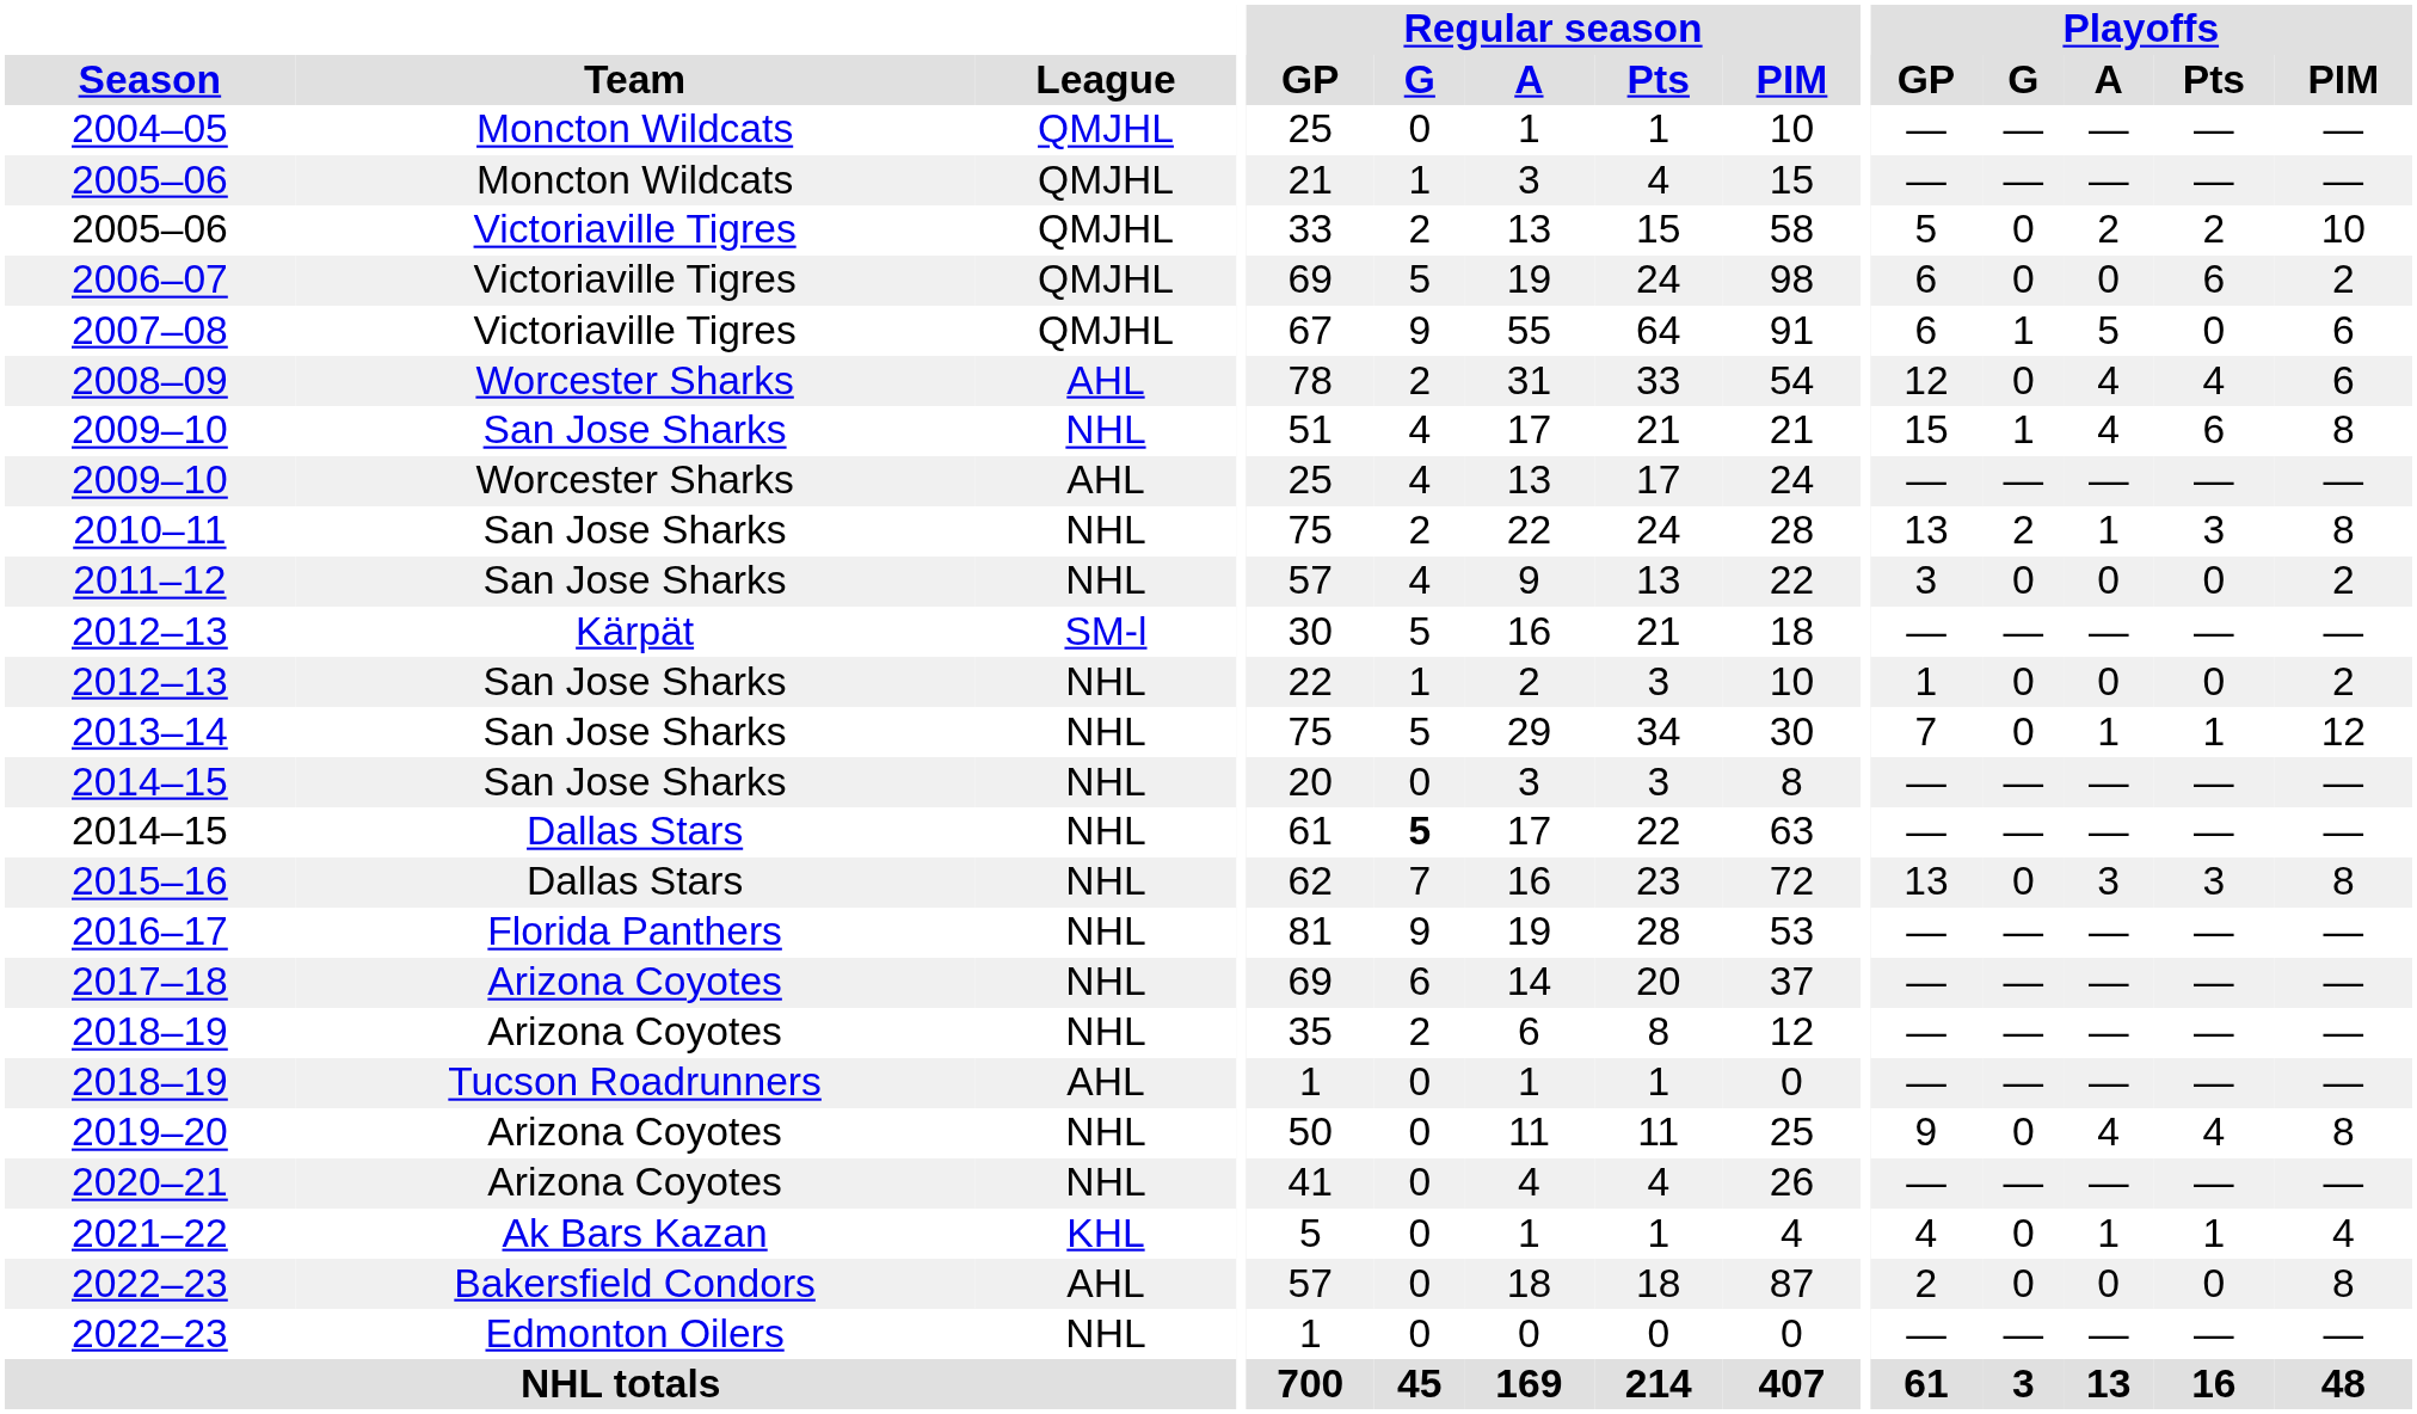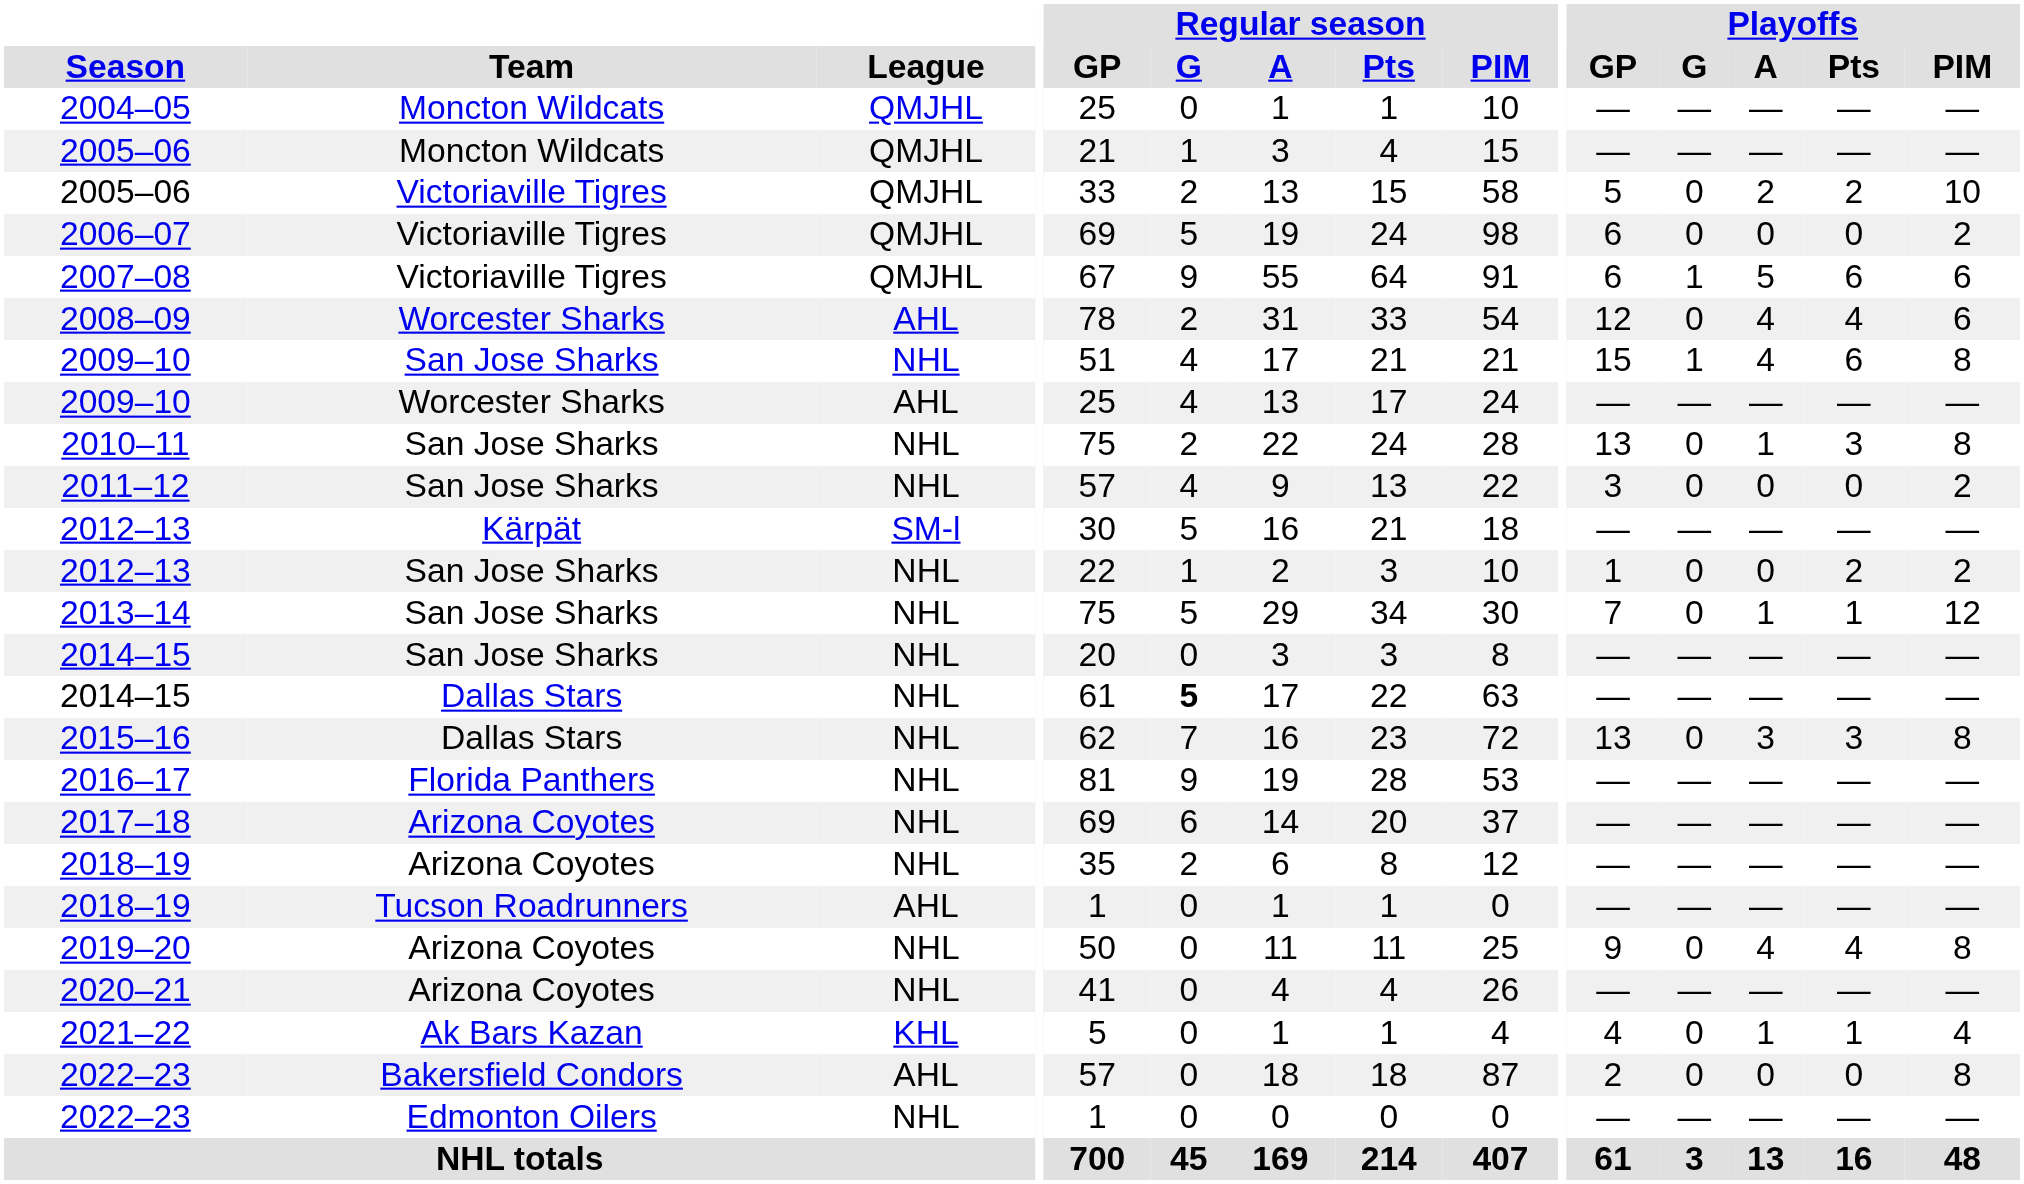 <table border="0" cellpadding="1" cellspacing="0" style="text-align:center; width:60em">
 <tr bgcolor="#e0e0e0">
 <th colspan="3" bgcolor="#ffffff"></th>
 <th rowspan="99" bgcolor="#ffffff"></th>
 <th colspan="5"><a href='#'>Regular season</a></th>
 <th rowspan="99" bgcolor="#ffffff"></th>
 <th colspan="5"><a href='#'>Playoffs</a></th>
 </tr>
 <tr bgcolor="#e0e0e0">
 <th><a href='#'>Season</a></th>
 <th>Team</th>
 <th>League</th>
 <th>GP</th>
 <th><a href='#'>G</a></th>
 <th><a href='#'>A</a></th>
 <th><a href='#'>Pts</a></th>
 <th><a href='#'>PIM</a></th>
 <th>GP</th>
 <th>G</th>
 <th>A</th>
 <th>Pts</th>
 <th>PIM</th>
 </tr>
 <tr style="text-align:center;">
 <td><a href='#'>2004–05</a></td>
 <td><a href='#'>Moncton Wildcats</a></td>
 <td><a href='#'>QMJHL</a></td>
 <td>25</td>
 <td>0</td>
 <td>1</td>
 <td>1</td>
 <td>10</td>
 <td>—</td>
 <td>—</td>
 <td>—</td>
 <td>—</td>
 <td>—</td>
 </tr>
 <tr style="text-align:center; background:#f0f0f0;">
 <td><a href='#'>2005–06</a></td>
 <td>Moncton Wildcats</td>
 <td>QMJHL</td>
 <td>21</td>
 <td>1</td>
 <td>3</td>
 <td>4</td>
 <td>15</td>
 <td>—</td>
 <td>—</td>
 <td>—</td>
 <td>—</td>
 <td>—</td>
 </tr>
 <tr style="text-align:center;">
 <td>2005–06</td>
 <td><a href='#'>Victoriaville Tigres</a></td>
 <td>QMJHL</td>
 <td>33</td>
 <td>2</td>
 <td>13</td>
 <td>15</td>
 <td>58</td>
 <td>5</td>
 <td>0</td>
 <td>2</td>
 <td>2</td>
 <td>10</td>
 </tr>
 <tr style="text-align:center; background:#f0f0f0;">
 <td><a href='#'>2006–07</a></td>
 <td>Victoriaville Tigres</td>
 <td>QMJHL</td>
 <td>69</td>
 <td>5</td>
 <td>19</td>
 <td>24</td>
 <td>98</td>
 <td>6</td>
 <td>0</td>
 <td>0</td>
-<td>6</td>
+<td>0</td>
 <td>2</td>
 </tr>
 <tr style="text-align:center;">
 <td><a href='#'>2007–08</a></td>
 <td>Victoriaville Tigres</td>
 <td>QMJHL</td>
 <td>67</td>
 <td>9</td>
 <td>55</td>
 <td>64</td>
 <td>91</td>
 <td>6</td>
 <td>1</td>
 <td>5</td>
-<td>0</td>
+<td>6</td>
 <td>6</td>
 </tr>
 <tr style="text-align:center; background:#f0f0f0;">
 <td><a href='#'>2008–09</a></td>
 <td><a href='#'>Worcester Sharks</a></td>
 <td><a href='#'>AHL</a></td>
 <td>78</td>
 <td>2</td>
 <td>31</td>
 <td>33</td>
 <td>54</td>
 <td>12</td>
 <td>0</td>
 <td>4</td>
 <td>4</td>
 <td>6</td>
 </tr>
 <tr style="text-align:center;">
 <td><a href='#'>2009–10</a></td>
 <td><a href='#'>San Jose Sharks</a></td>
 <td><a href='#'>NHL</a></td>
 <td>51</td>
 <td>4</td>
 <td>17</td>
 <td>21</td>
 <td>21</td>
 <td>15</td>
 <td>1</td>
 <td>4</td>
 <td>6</td>
 <td>8</td>
 </tr>
 <tr style="text-align:center; background:#f0f0f0;">
 <td><a href='#'>2009–10</a></td>
 <td>Worcester Sharks</td>
 <td>AHL</td>
 <td>25</td>
 <td>4</td>
 <td>13</td>
 <td>17</td>
 <td>24</td>
 <td>—</td>
 <td>—</td>
 <td>—</td>
 <td>—</td>
 <td>—</td>
 </tr>
 <tr style="text-align:center;">
 <td><a href='#'>2010–11</a></td>
 <td>San Jose Sharks</td>
 <td>NHL</td>
 <td>75</td>
 <td>2</td>
 <td>22</td>
 <td>24</td>
 <td>28</td>
 <td>13</td>
-<td>2</td>
+<td>0</td>
 <td>1</td>
 <td>3</td>
 <td>8</td>
 </tr>
 <tr style="text-align:center; background:#f0f0f0;">
 <td><a href='#'>2011–12</a></td>
 <td>San Jose Sharks</td>
 <td>NHL</td>
 <td>57</td>
 <td>4</td>
 <td>9</td>
 <td>13</td>
 <td>22</td>
 <td>3</td>
 <td>0</td>
 <td>0</td>
 <td>0</td>
 <td>2</td>
 </tr>
 <tr style="text-align:center;">
 <td><a href='#'>2012–13</a></td>
 <td><a href='#'>Kärpät</a></td>
 <td><a href='#'>SM-l</a></td>
 <td>30</td>
 <td>5</td>
 <td>16</td>
 <td>21</td>
 <td>18</td>
 <td>—</td>
 <td>—</td>
 <td>—</td>
 <td>—</td>
 <td>—</td>
 </tr>
 <tr style="text-align:center; background:#f0f0f0;">
 <td><a href='#'>2012–13</a></td>
 <td>San Jose Sharks</td>
 <td>NHL</td>
 <td>22</td>
 <td>1</td>
 <td>2</td>
 <td>3</td>
 <td>10</td>
 <td>1</td>
 <td>0</td>
 <td>0</td>
-<td>0</td>
+<td>2</td>
 <td>2</td>
 </tr>
 <tr style="text-align:center;">
 <td><a href='#'>2013–14</a></td>
 <td>San Jose Sharks</td>
 <td>NHL</td>
 <td>75</td>
 <td>5</td>
 <td>29</td>
 <td>34</td>
 <td>30</td>
 <td>7</td>
 <td>0</td>
 <td>1</td>
 <td>1</td>
 <td>12</td>
 </tr>
 <tr style="text-align:center; background:#f0f0f0;">
 <td><a href='#'>2014–15</a></td>
 <td>San Jose Sharks</td>
 <td>NHL</td>
 <td>20</td>
 <td>0</td>
 <td>3</td>
 <td>3</td>
 <td>8</td>
 <td>—</td>
 <td>—</td>
 <td>—</td>
 <td>—</td>
 <td>—</td>
 </tr>
 <tr style="text-align:center;">
 <td>2014–15</td>
 <td><a href='#'>Dallas Stars</a></td>
 <td>NHL</td>
 <td>61</td>
 <td><strong>5</strong></td>
 <td>17</td>
 <td>22</td>
 <td>63</td>
 <td>—</td>
 <td>—</td>
 <td>—</td>
 <td>—</td>
 <td>—</td>
 </tr>
 <tr style="text-align:center; background:#f0f0f0;">
 <td><a href='#'>2015–16</a></td>
 <td>Dallas Stars</td>
 <td>NHL</td>
 <td>62</td>
 <td>7</td>
 <td>16</td>
 <td>23</td>
 <td>72</td>
 <td>13</td>
 <td>0</td>
 <td>3</td>
 <td>3</td>
 <td>8</td>
 </tr>
 <tr style="text-align:center;">
 <td><a href='#'>2016–17</a></td>
 <td><a href='#'>Florida Panthers</a></td>
 <td>NHL</td>
 <td>81</td>
 <td>9</td>
 <td>19</td>
 <td>28</td>
 <td>53</td>
 <td>—</td>
 <td>—</td>
 <td>—</td>
 <td>—</td>
 <td>—</td>
 </tr>
 <tr style="text-align:center; background:#f0f0f0;">
 <td><a href='#'>2017–18</a></td>
 <td><a href='#'>Arizona Coyotes</a></td>
 <td>NHL</td>
 <td>69</td>
 <td>6</td>
 <td>14</td>
 <td>20</td>
 <td>37</td>
 <td>—</td>
 <td>—</td>
 <td>—</td>
 <td>—</td>
 <td>—</td>
 </tr>
 <tr style="text-align:center;">
 <td><a href='#'>2018–19</a></td>
 <td>Arizona Coyotes</td>
 <td>NHL</td>
 <td>35</td>
 <td>2</td>
 <td>6</td>
 <td>8</td>
 <td>12</td>
 <td>—</td>
 <td>—</td>
 <td>—</td>
 <td>—</td>
 <td>—</td>
 </tr>
 <tr style="text-align:center; background:#f0f0f0;">
 <td><a href='#'>2018–19</a></td>
 <td><a href='#'>Tucson Roadrunners</a></td>
 <td>AHL</td>
 <td>1</td>
 <td>0</td>
 <td>1</td>
 <td>1</td>
 <td>0</td>
 <td>—</td>
 <td>—</td>
 <td>—</td>
 <td>—</td>
 <td>—</td>
 </tr>
 <tr style="text-align:center;">
 <td><a href='#'>2019–20</a></td>
 <td>Arizona Coyotes</td>
 <td>NHL</td>
 <td>50</td>
 <td>0</td>
 <td>11</td>
 <td>11</td>
 <td>25</td>
 <td>9</td>
 <td>0</td>
 <td>4</td>
 <td>4</td>
 <td>8</td>
 </tr>
 <tr style="text-align:center; background:#f0f0f0;">
 <td><a href='#'>2020–21</a></td>
 <td>Arizona Coyotes</td>
 <td>NHL</td>
 <td>41</td>
 <td>0</td>
 <td>4</td>
 <td>4</td>
 <td>26</td>
 <td>—</td>
 <td>—</td>
 <td>—</td>
 <td>—</td>
 <td>—</td>
 </tr>
 <tr style="text-align:center;">
 <td><a href='#'>2021–22</a></td>
 <td><a href='#'>Ak Bars Kazan</a></td>
 <td><a href='#'>KHL</a></td>
 <td>5</td>
 <td>0</td>
 <td>1</td>
 <td>1</td>
 <td>4</td>
 <td>4</td>
 <td>0</td>
 <td>1</td>
 <td>1</td>
 <td>4</td>
 </tr>
 <tr style="text-align:center; background:#f0f0f0;">
 <td><a href='#'>2022–23</a></td>
 <td><a href='#'>Bakersfield Condors</a></td>
 <td>AHL</td>
 <td>57</td>
 <td>0</td>
 <td>18</td>
 <td>18</td>
 <td>87</td>
 <td>2</td>
 <td>0</td>
 <td>0</td>
 <td>0</td>
 <td>8</td>
 </tr>
 <tr style="text-align:center;">
 <td><a href='#'>2022–23</a></td>
 <td><a href='#'>Edmonton Oilers</a></td>
 <td>NHL</td>
 <td>1</td>
 <td>0</td>
 <td>0</td>
 <td>0</td>
 <td>0</td>
 <td>—</td>
 <td>—</td>
 <td>—</td>
 <td>—</td>
 <td>—</td>
 </tr>
 <tr style="text-align:center; background:#e0e0e0;">
 <th colspan="3">NHL totals</th>
 <th>700</th>
 <th>45</th>
 <th>169</th>
 <th>214</th>
 <th>407</th>
 <th>61</th>
 <th>3</th>
 <th>13</th>
 <th>16</th>
 <th>48</th>
 </tr>
 </table>
